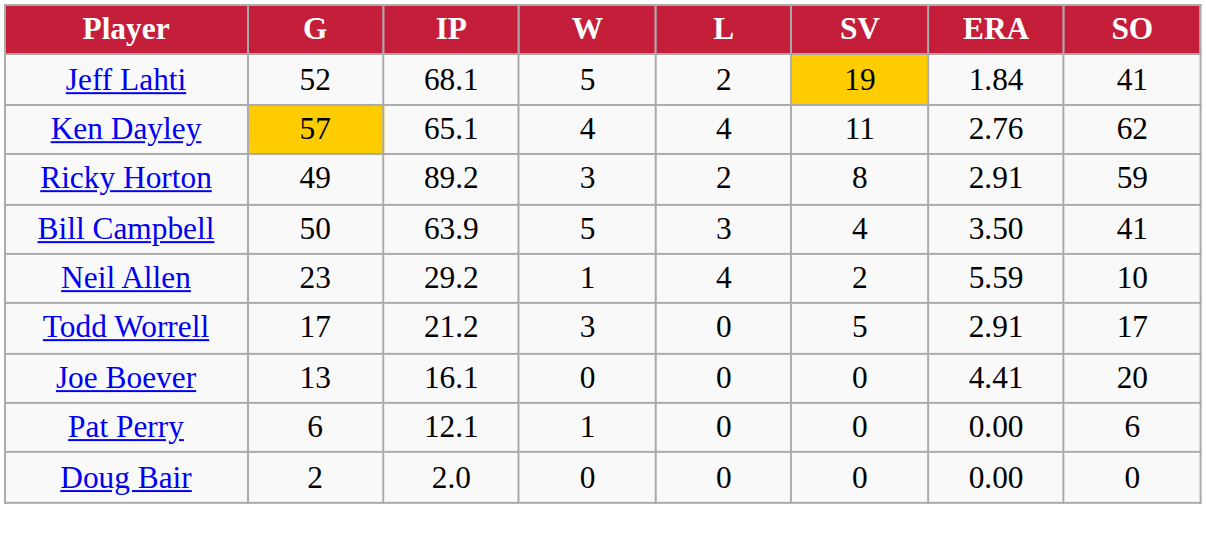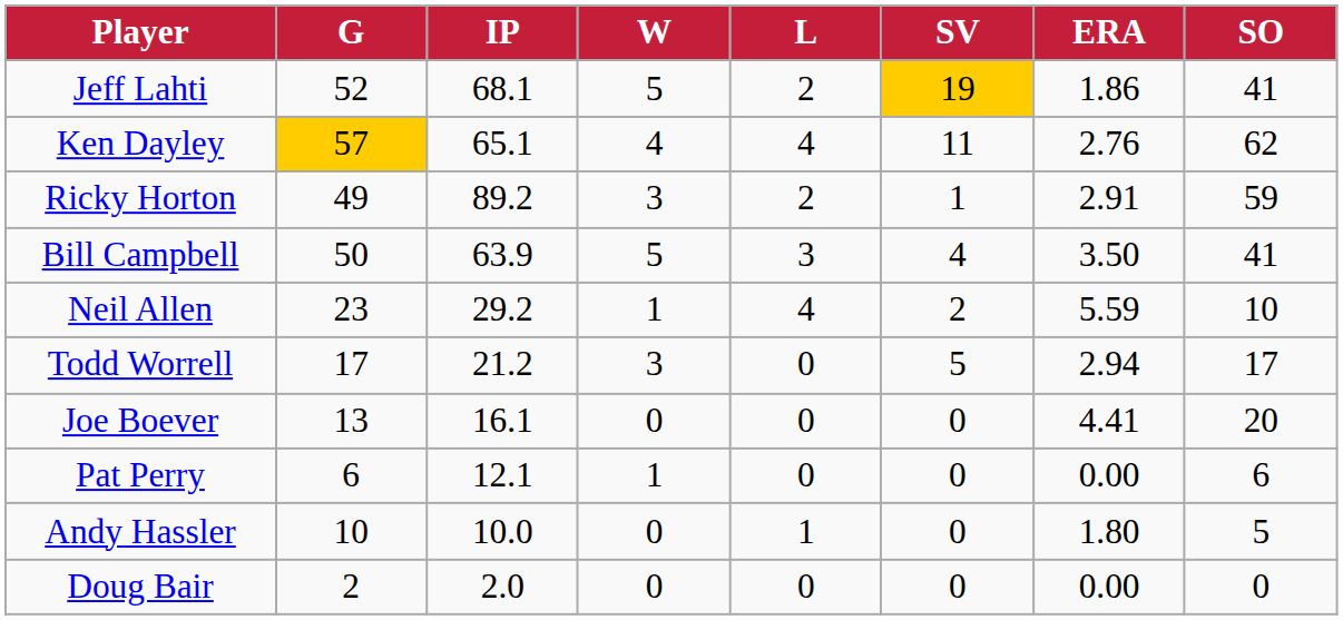 <table class="wikitable sortable">
 <tr>
 <th style="background:#c41e3a;color:white;" width="16%">Player</th>
 <th style="background:#c41e3a;color:white;" width="9%">G</th>
 <th style="background:#c41e3a;color:white;" width="9%">IP</th>
 <th style="background:#c41e3a;color:white;" width="9%">W</th>
 <th style="background:#c41e3a;color:white;" width="9%">L</th>
 <th style="background:#c41e3a;color:white;" width="9%">SV</th>
 <th style="background:#c41e3a;color:white;" width="9%">ERA</th>
 <th style="background:#c41e3a;color:white;" width="9%">SO</th>
 </tr>
 <tr align="center">
 <td><a href='#'>Jeff Lahti</a></td>
 <td>52</td>
 <td>68.1</td>
 <td>5</td>
 <td>2</td>
 <td bgcolor="#FFCC00">19</td>
-<td>1.84</td>
+<td>1.86</td>
 <td>41</td>
 </tr>
 <tr align="center">
 <td><a href='#'>Ken Dayley</a></td>
 <td bgcolor="#FFCC00">57</td>
 <td>65.1</td>
 <td>4</td>
 <td>4</td>
 <td>11</td>
 <td>2.76</td>
 <td>62</td>
 </tr>
 <tr align=center>
 <td><a href='#'>Ricky Horton</a></td>
 <td>49</td>
 <td>89.2</td>
 <td>3</td>
 <td>2</td>
-<td>8</td>
+<td>1</td>
 <td>2.91</td>
 <td>59</td>
 </tr>
 <tr align="center">
 <td><a href='#'>Bill Campbell</a></td>
 <td>50</td>
 <td>63.9</td>
 <td>5</td>
 <td>3</td>
 <td>4</td>
 <td>3.50</td>
 <td>41</td>
 </tr>
 <tr align="center">
 <td><a href='#'>Neil Allen</a></td>
 <td>23</td>
 <td>29.2</td>
 <td>1</td>
 <td>4</td>
 <td>2</td>
 <td>5.59</td>
 <td>10</td>
 </tr>
 <tr align=center>
 <td><a href='#'>Todd Worrell</a></td>
 <td>17</td>
 <td>21.2</td>
 <td>3</td>
 <td>0</td>
 <td>5</td>
-<td>2.91</td>
+<td>2.94</td>
 <td>17</td>
 </tr>
 <tr align=center>
 <td><a href='#'>Joe Boever</a></td>
 <td>13</td>
 <td>16.1</td>
 <td>0</td>
 <td>0</td>
 <td>0</td>
 <td>4.41</td>
 <td>20</td>
 </tr>
 <tr align=center>
 <td><a href='#'>Pat Perry</a></td>
 <td>6</td>
 <td>12.1</td>
 <td>1</td>
 <td>0</td>
 <td>0</td>
 <td>0.00</td>
 <td>6</td>
 </tr>
 <tr align=center>
+<td><a href='#'>Andy Hassler</a></td>
+<td>10</td>
+<td>10.0</td>
+<td>0</td>
+<td>1</td>
+<td>0</td>
+<td>1.80</td>
+<td>5</td>
+</tr>
+<tr align=center>
 <td><a href='#'>Doug Bair</a></td>
 <td>2</td>
 <td>2.0</td>
 <td>0</td>
 <td>0</td>
 <td>0</td>
 <td>0.00</td>
 <td>0</td>
 </tr>
 </table>
